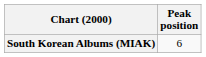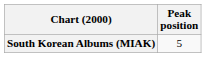 <table class="wikitable plainrowheaders">
 <tr>
 <th>Chart (2000)</th>
 <th>Peak<br>position</th>
 </tr>
 <tr>
 <th scope="row">South Korean Albums (MIAK)</th>
-<td style="text-align:center;">6</td>
+<td style="text-align:center;">5</td>
 </tr>
 </table>
